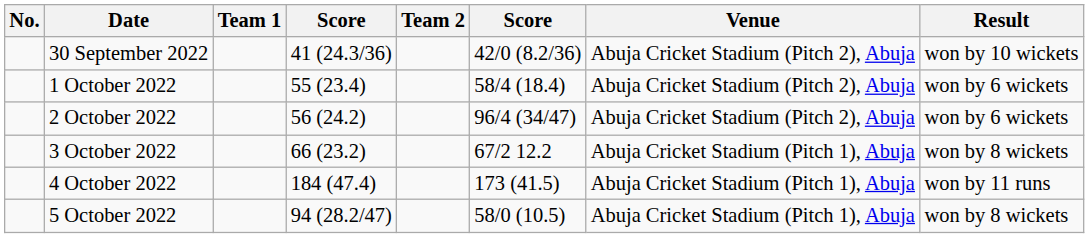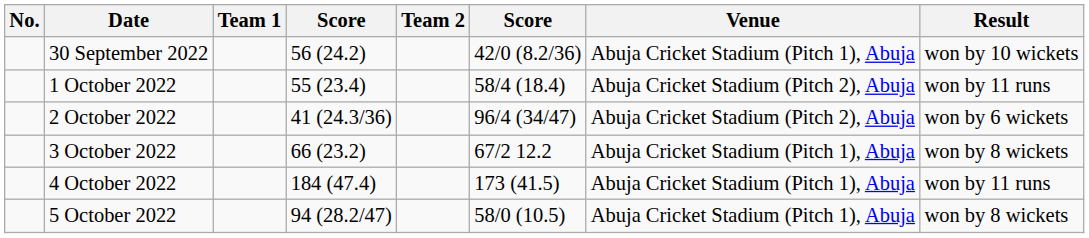 <table class="wikitable">
 <tr>
 <th>No.</th>
 <th>Date</th>
 <th>Team 1</th>
 <th>Score</th>
 <th>Team 2</th>
 <th>Score</th>
 <th>Venue</th>
 <th>Result</th>
 </tr>
 <tr>
 <td></td>
 <td>30 September 2022</td>
 <td></td>
-<td>41 (24.3/36)</td>
+<td>56 (24.2)</td>
 <td></td>
 <td>42/0 (8.2/36)</td>
-<td>Abuja Cricket Stadium (Pitch 2), <a href='#'>Abuja</a></td>
+<td>Abuja Cricket Stadium (Pitch 1), <a href='#'>Abuja</a></td>
 <td> won by 10 wickets</td>
 </tr>
 <tr>
 <td></td>
 <td>1 October 2022</td>
 <td></td>
 <td>55 (23.4)</td>
 <td></td>
 <td>58/4 (18.4)</td>
 <td>Abuja Cricket Stadium (Pitch 2), <a href='#'>Abuja</a></td>
-<td> won by 6 wickets</td>
+<td> won by 11 runs</td>
 </tr>
 <tr>
 <td></td>
 <td>2 October 2022</td>
 <td></td>
-<td>56 (24.2)</td>
+<td>41 (24.3/36)</td>
 <td></td>
 <td>96/4 (34/47)</td>
 <td>Abuja Cricket Stadium (Pitch 2), <a href='#'>Abuja</a></td>
 <td> won by 6 wickets</td>
 </tr>
 <tr>
 <td></td>
 <td>3 October 2022</td>
 <td></td>
 <td>66 (23.2)</td>
 <td></td>
 <td>67/2 12.2</td>
 <td>Abuja Cricket Stadium (Pitch 1), <a href='#'>Abuja</a></td>
 <td> won by 8 wickets</td>
 </tr>
 <tr>
 <td></td>
 <td>4 October 2022</td>
 <td></td>
 <td>184 (47.4)</td>
 <td></td>
 <td>173 (41.5)</td>
 <td>Abuja Cricket Stadium (Pitch 1), <a href='#'>Abuja</a></td>
 <td> won by 11 runs</td>
 </tr>
 <tr>
 <td></td>
 <td>5 October 2022</td>
 <td></td>
 <td>94 (28.2/47)</td>
 <td></td>
 <td>58/0 (10.5)</td>
 <td>Abuja Cricket Stadium (Pitch 1), <a href='#'>Abuja</a></td>
 <td> won by 8 wickets</td>
 </tr>
 </table>
